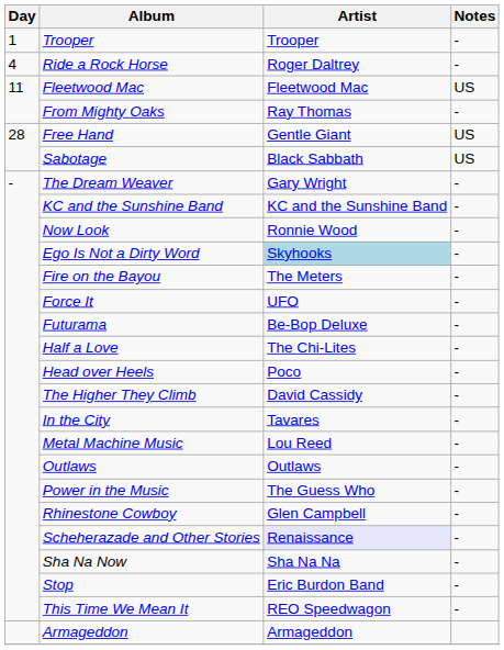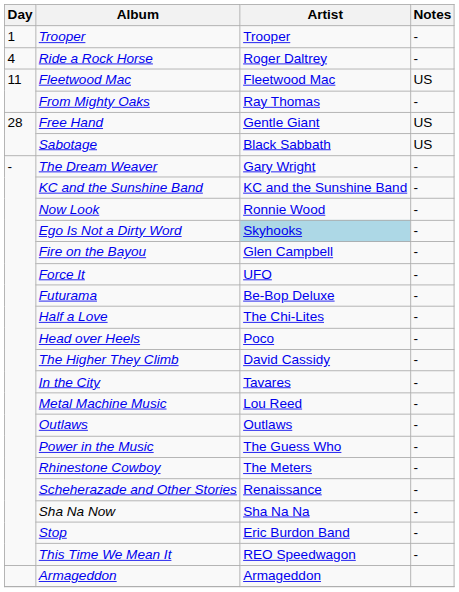 <table class="wikitable">
 <tr>
 <th>Day</th>
 <th>Album</th>
 <th>Artist</th>
 <th>Notes</th>
 </tr>
 <tr>
 <td rowspan="1" valign="top">1</td>
 <td><em><a href='#'>Trooper</a></em></td>
 <td><a href='#'>Trooper</a></td>
 <td>-</td>
 </tr>
 <tr>
 <td rowspan="1" valign="top">4</td>
 <td><em><a href='#'>Ride a Rock Horse</a></em></td>
 <td><a href='#'>Roger Daltrey</a></td>
 <td>-</td>
 </tr>
 <tr>
 <td rowspan="2" valign="top">11</td>
 <td><em><a href='#'>Fleetwood Mac</a></em></td>
 <td><a href='#'>Fleetwood Mac</a></td>
 <td>US</td>
 </tr>
 <tr>
 <td><em><a href='#'>From Mighty Oaks</a></em></td>
 <td><a href='#'>Ray Thomas</a></td>
 <td>-</td>
 </tr>
 <tr>
 <td rowspan="2" valign="top">28</td>
 <td><em><a href='#'>Free Hand</a></em></td>
 <td><a href='#'>Gentle Giant</a></td>
 <td>US</td>
 </tr>
 <tr>
 <td><em><a href='#'>Sabotage</a></em></td>
 <td><a href='#'>Black Sabbath</a></td>
 <td>US</td>
 </tr>
 <tr>
 <td rowspan="19" valign="top">-</td>
 <td><em><a href='#'>The Dream Weaver</a></em></td>
 <td><a href='#'>Gary Wright</a></td>
 <td>-</td>
 </tr>
 <tr>
 <td><em><a href='#'>KC and the Sunshine Band</a></em></td>
 <td><a href='#'>KC and the Sunshine Band</a></td>
 <td>-</td>
 </tr>
 <tr>
 <td><em><a href='#'>Now Look</a></em></td>
 <td><a href='#'>Ronnie Wood</a></td>
 <td>-</td>
 </tr>
 <tr>
 <td><em><a href='#'>Ego Is Not a Dirty Word</a></em></td>
 <td style="background: lightblue;"><a href='#'>Skyhooks</a></td>
 <td>-</td>
 </tr>
 <tr>
 <td><em><a href='#'>Fire on the Bayou</a></em></td>
-<td><a href='#'>The Meters</a></td>
+<td><a href='#'>Glen Campbell</a></td>
 <td>-</td>
 </tr>
 <tr>
 <td><em><a href='#'>Force It</a></em></td>
 <td><a href='#'>UFO</a></td>
 <td>-</td>
 </tr>
 <tr>
 <td><em><a href='#'>Futurama</a></em></td>
 <td><a href='#'>Be-Bop Deluxe</a></td>
 <td>-</td>
 </tr>
 <tr>
 <td><em><a href='#'>Half a Love</a></em></td>
 <td><a href='#'>The Chi-Lites</a></td>
 <td>-</td>
 </tr>
 <tr>
 <td><em><a href='#'>Head over Heels</a></em></td>
 <td><a href='#'>Poco</a></td>
 <td>-</td>
 </tr>
 <tr>
 <td><em><a href='#'>The Higher They Climb</a></em></td>
 <td><a href='#'>David Cassidy</a></td>
 <td>-</td>
 </tr>
 <tr>
 <td><em><a href='#'>In the City</a></em></td>
 <td><a href='#'>Tavares</a></td>
 <td>-</td>
 </tr>
 <tr>
 <td><em><a href='#'>Metal Machine Music</a></em></td>
 <td><a href='#'>Lou Reed</a></td>
 <td>-</td>
 </tr>
 <tr>
 <td><em><a href='#'>Outlaws</a></em></td>
 <td><a href='#'>Outlaws</a></td>
 <td>-</td>
 </tr>
 <tr>
 <td><em><a href='#'>Power in the Music</a></em></td>
 <td><a href='#'>The Guess Who</a></td>
 <td>-</td>
 </tr>
 <tr>
 <td><em><a href='#'>Rhinestone Cowboy</a></em></td>
-<td><a href='#'>Glen Campbell</a></td>
+<td><a href='#'>The Meters</a></td>
 <td>-</td>
 </tr>
 <tr>
 <td><em><a href='#'>Scheherazade and Other Stories</a></em></td>
-<td style="background: lavender;"><a href='#'>Renaissance</a></td>
+<td><a href='#'>Renaissance</a></td>
 <td>-</td>
 </tr>
 <tr>
 <td><em>Sha Na Now</em></td>
 <td><a href='#'>Sha Na Na</a></td>
 <td>-</td>
 </tr>
 <tr>
 <td><em><a href='#'>Stop</a></em></td>
 <td><a href='#'>Eric Burdon Band</a></td>
 <td>-</td>
 </tr>
 <tr>
 <td><em><a href='#'>This Time We Mean It</a></em></td>
 <td><a href='#'>REO Speedwagon</a></td>
 <td>-</td>
 </tr>
 <tr>
 <td></td>
 <td><em><a href='#'>Armageddon</a></em></td>
 <td><a href='#'>Armageddon</a></td>
 <td></td>
 </tr>
 <tr>
 </tr>
 </table>
